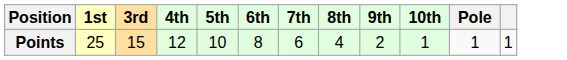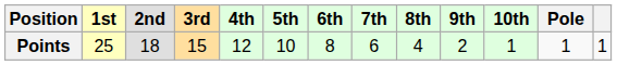 <table class="wikitable" style="font-size:85%; text-align:center">
 <tr>
 <th>Position</th>
 <td style="background:#FFFFBF;"> <strong>1st</strong> </td>
+<td style="background:#DFDFDF;"> <strong>2nd</strong> </td>
 <td style="background:#FFDF9F;"> <strong>3rd</strong> </td>
 <td style="background:#DFFFDF;"> <strong>4th</strong> </td>
 <td style="background:#DFFFDF;"> <strong>5th</strong> </td>
 <td style="background:#DFFFDF;"> <strong>6th</strong> </td>
 <td style="background:#DFFFDF;"> <strong>7th</strong> </td>
 <td style="background:#DFFFDF;"> <strong>8th</strong> </td>
 <td style="background:#DFFFDF;"> <strong>9th</strong> </td>
 <td style="background:#DFFFDF;"> <strong>10th</strong> </td>
 <th> Pole </th>
 <th>  </th>
 </tr>
 <tr>
 <th>Points</th>
 <td style="background:#FFFFBF;">25</td>
+<td style="background:#DFDFDF;">18</td>
 <td style="background:#FFDF9F;">15</td>
 <td style="background:#DFFFDF;">12</td>
 <td style="background:#DFFFDF;">10</td>
 <td style="background:#DFFFDF;">8</td>
 <td style="background:#DFFFDF;">6</td>
 <td style="background:#DFFFDF;">4</td>
 <td style="background:#DFFFDF;">2</td>
 <td style="background:#DFFFDF;">1</td>
 <td>1</td>
 <td>1</td>
 </tr>
 </table>
